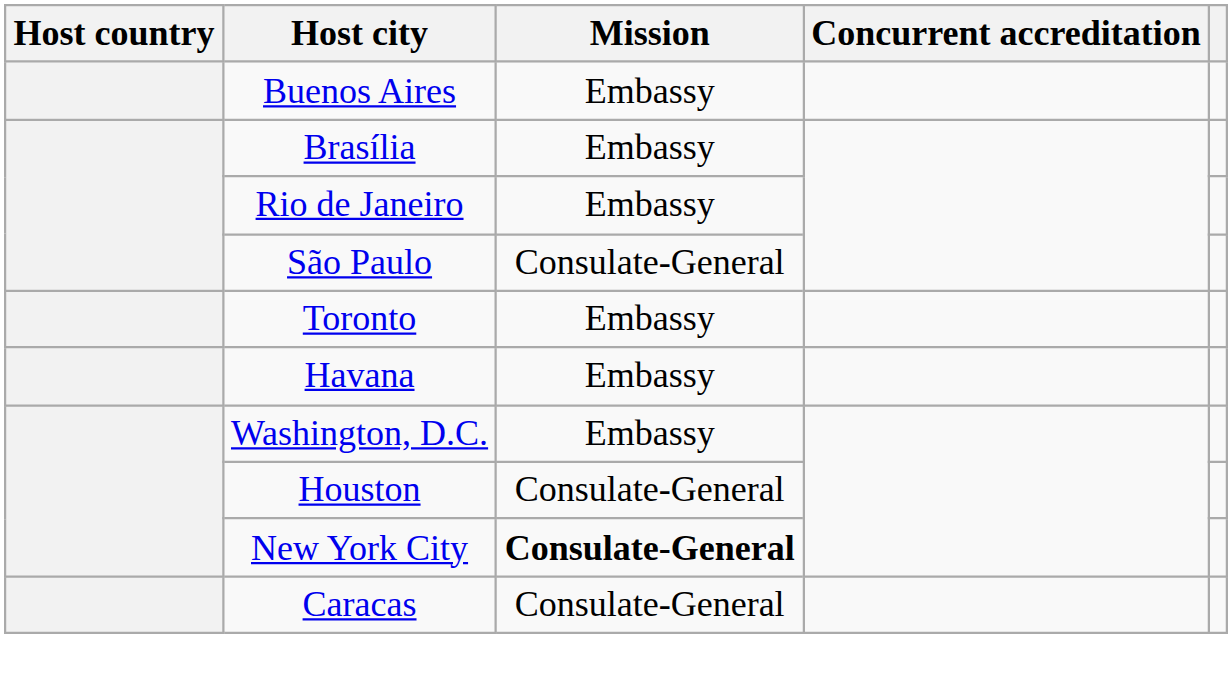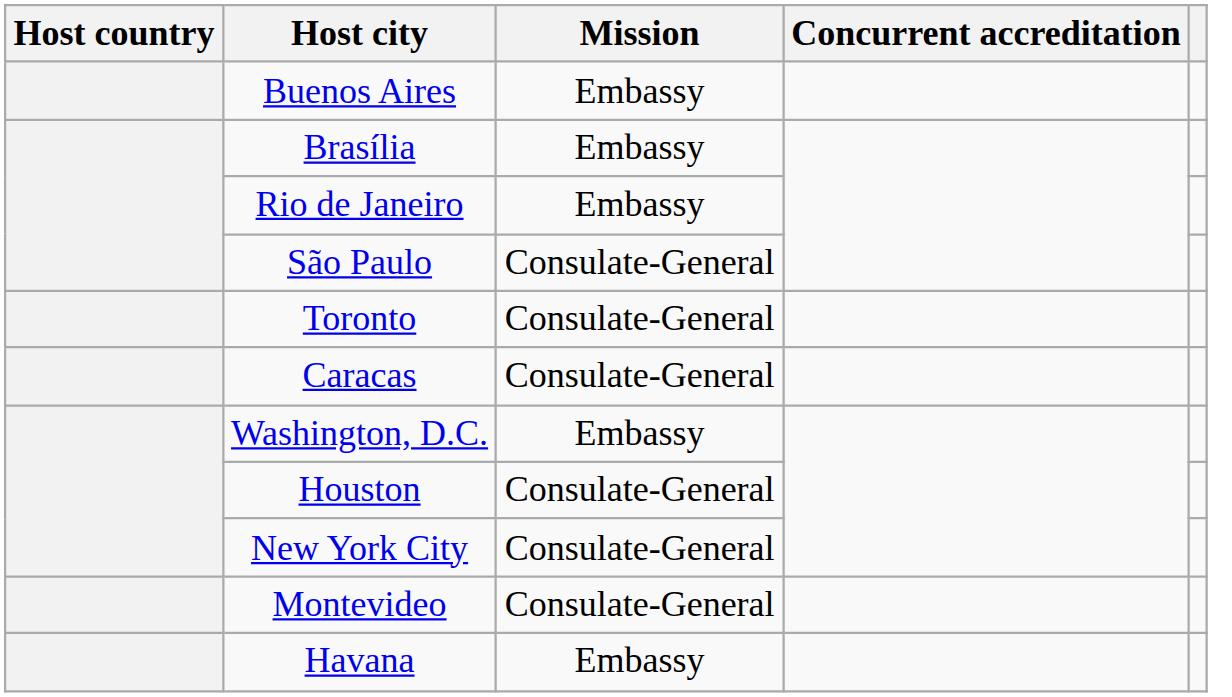 <table class="wikitable plainrowheaders" style="text-align:center;">
 <tr>
 <th scope="col">Host country</th>
 <th scope="col">Host city</th>
 <th scope="col">Mission</th>
 <th scope="col">Concurrent accreditation</th>
 <th scope="col"></th>
 </tr>
 <tr>
 <th scope="row"></th>
 <td><a href='#'>Buenos Aires</a></td>
 <td>Embassy</td>
 <td></td>
 <td></td>
 </tr>
 <tr>
 <th scope="row" rowspan="3"></th>
 <td><a href='#'>Brasília</a></td>
 <td>Embassy</td>
 <td rowspan="3"></td>
 <td></td>
 </tr>
 <tr>
 <td><a href='#'>Rio de Janeiro</a></td>
 <td>Embassy</td>
 <td></td>
 </tr>
 <tr>
 <td><a href='#'>São Paulo</a></td>
 <td>Consulate-General</td>
 <td></td>
 </tr>
 <tr>
 <th scope="row"></th>
 <td><a href='#'>Toronto</a></td>
-<td>Embassy</td>
+<td>Consulate-General</td>
 <td></td>
 <td></td>
 </tr>
 <tr>
 <th scope="row"></th>
-<td><a href='#'>Havana</a></td>
-<td>Embassy</td>
+<td><a href='#'>Caracas</a></td>
+<td>Consulate-General</td>
 <td></td>
 <td></td>
 </tr>
 <tr>
 <th scope="row" rowspan="3"></th>
 <td><a href='#'>Washington, D.C.</a></td>
 <td>Embassy</td>
 <td rowspan="3"></td>
 <td></td>
 </tr>
 <tr>
 <td><a href='#'>Houston</a></td>
 <td>Consulate-General</td>
 <td></td>
 </tr>
 <tr>
 <td><a href='#'>New York City</a></td>
-<td><strong>Consulate-General</strong></td>
+<td>Consulate-General</td>
 <td></td>
 </tr>
 <tr>
 <th scope="row"></th>
-<td><a href='#'>Caracas</a></td>
+<td><a href='#'>Montevideo</a></td>
 <td>Consulate-General</td>
 <td></td>
 <td></td>
 </tr>
+<tr>
+<th scope="row"></th>
+<td><a href='#'>Havana</a></td>
+<td>Embassy</td>
+<td></td>
+<td></td>
+</tr>
 </table>
